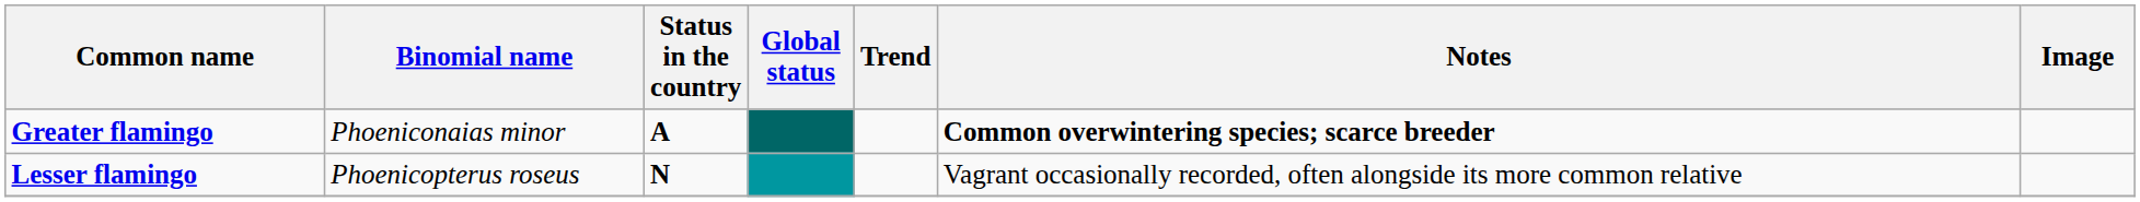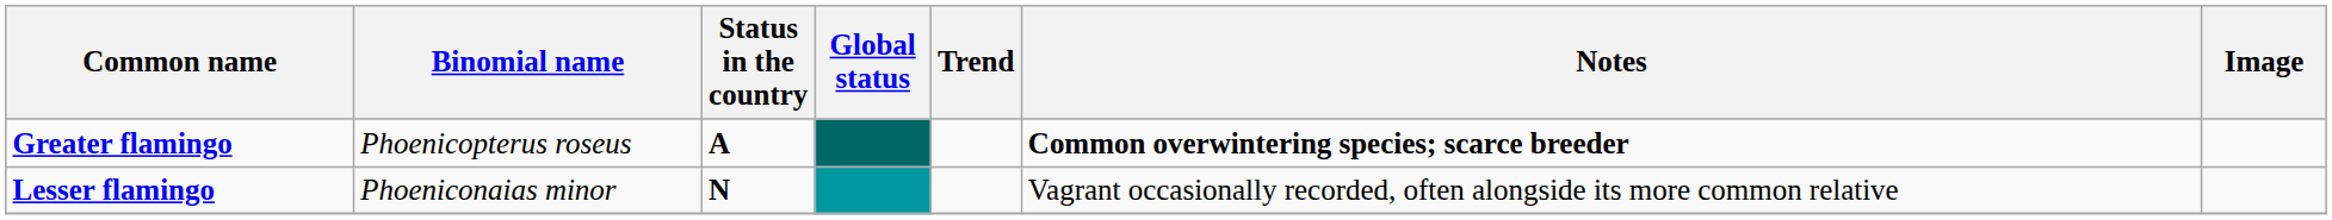 <table class="wikitable sortable">
 <tr>
 <th width="15%">Common name</th>
 <th width="15%"><a href='#'>Binomial name</a></th>
 <th data-sort-type="number" width="1%">Status in the country</th>
 <th width="5%"><a href='#'>Global status</a></th>
 <th width="1%">Trend</th>
 <th class="unsortable">Notes</th>
 <th class="unsortable">Image</th>
 </tr>
 <tr>
 <td><strong><a href='#'>Greater flamingo</a></strong></td>
-<td><em>Phoeniconaias minor</em></td>
+<td><em>Phoenicopterus roseus</em></td>
 <td><strong>A</strong></td>
 <td align=center style="background: #006666"></td>
 <td align=center></td>
 <td><strong>Common overwintering species; scarce breeder</strong></td>
 <td></td>
 </tr>
 <tr>
 <td><strong><a href='#'>Lesser flamingo</a></strong></td>
-<td><em>Phoenicopterus roseus</em></td>
+<td><em>Phoeniconaias minor</em></td>
 <td><strong>N</strong></td>
 <td align=center style="background: #0097a0"></td>
 <td align=center></td>
 <td>Vagrant occasionally recorded, often alongside its more common relative</td>
 <td></td>
 </tr>
 <tr>
 </tr>
 </table>
